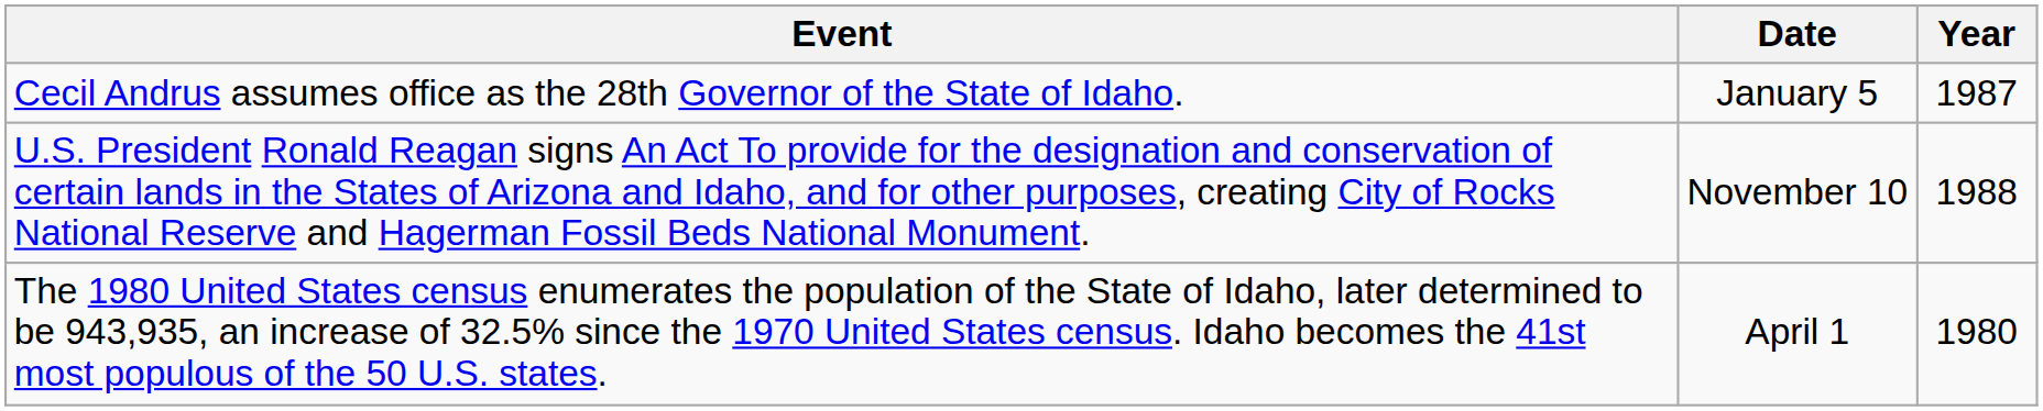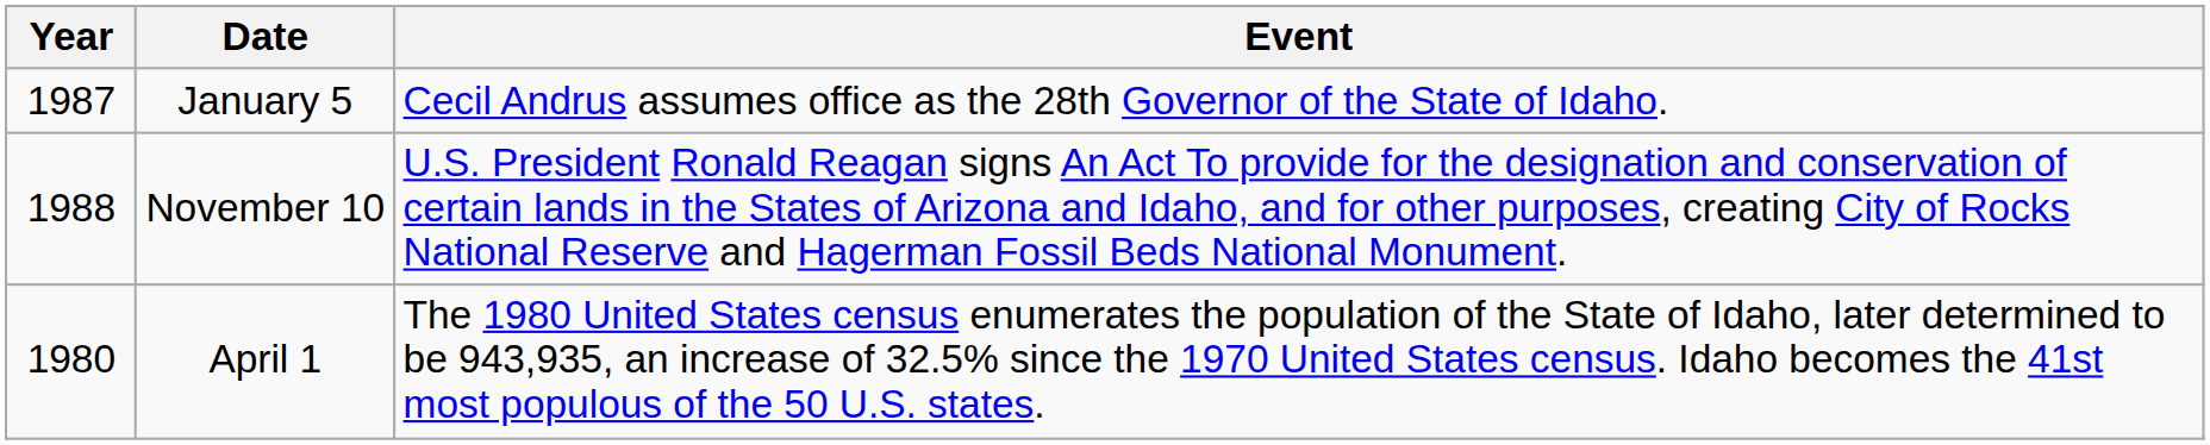 <table class="wikitable" style="width:100%;">
 <tr>
+<th style="width:6%">Year</th>
+<th style="width:8%">Date</th>
 <th style="width:86%">Event</th>
-<th style="width:8%">Date</th>
-<th style="width:6%">Year</th>
 </tr>
 <tr>
+<td align=center rowspan=1>1987</td>
+<td align=center>January 5</td>
 <td><a href='#'>Cecil Andrus</a> assumes office as the 28th <a href='#'>Governor of the State of Idaho</a>.</td>
-<td align=center>January 5</td>
-<td align=center rowspan=1>1987</td>
 </tr>
 <tr>
+<td align=center rowspan=1>1988</td>
+<td align=center>November 10</td>
 <td><a href='#'>U.S. President</a> <a href='#'>Ronald Reagan</a> signs <a href='#'>An Act To provide for the designation and conservation of certain lands in the States of Arizona and Idaho, and for other purposes</a>, creating <a href='#'>City of Rocks National Reserve</a> and <a href='#'>Hagerman Fossil Beds National Monument</a>.</td>
-<td align=center>November 10</td>
-<td align=center rowspan=1>1988</td>
 </tr>
 <tr>
+<td align=center rowspan=1>1980</td>
+<td align=center>April 1</td>
 <td>The <a href='#'>1980 United States census</a> enumerates the population of the State of Idaho, later determined to be 943,935, an increase of 32.5% since the <a href='#'>1970 United States census</a>. Idaho becomes the <a href='#'>41st most populous of the 50 U.S. states</a>.</td>
-<td align=center>April 1</td>
-<td align=center rowspan=1>1980</td>
 </tr>
 </table>
